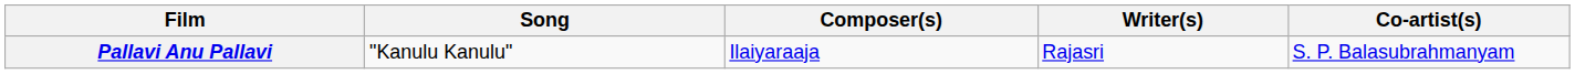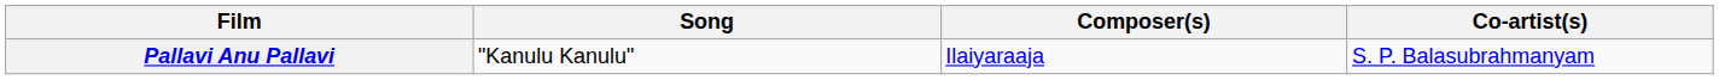 <table class="wikitable plainrowheaders" width="100%" textcolor:#000;">
 <tr>
 <th scope="col" width=23%><strong>Film</strong></th>
 <th scope="col" width=23%><strong>Song</strong></th>
 <th scope="col" width=20%><strong>Composer(s)</strong></th>
-<th scope="col" width=16%><strong>Writer(s)</strong></th>
 <th scope="col" width=18%><strong>Co-artist(s)</strong></th>
 </tr>
 <tr>
 <th><em><a href='#'>Pallavi Anu Pallavi</a></em></th>
 <td>"Kanulu Kanulu"</td>
 <td><a href='#'>Ilaiyaraaja</a></td>
-<td><a href='#'>Rajasri</a></td>
 <td><a href='#'>S. P. Balasubrahmanyam</a></td>
 </tr>
 </table>
